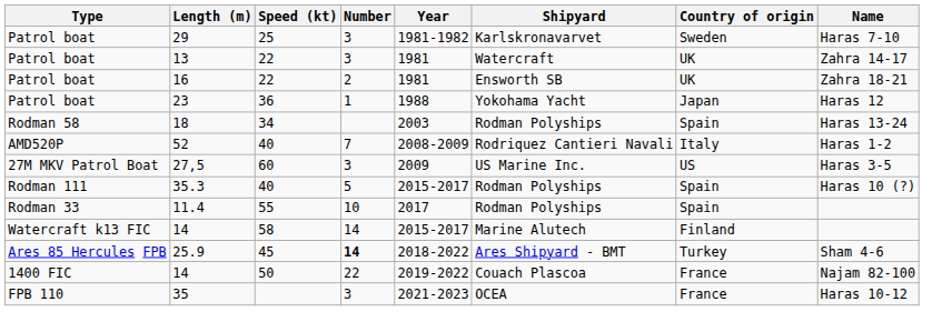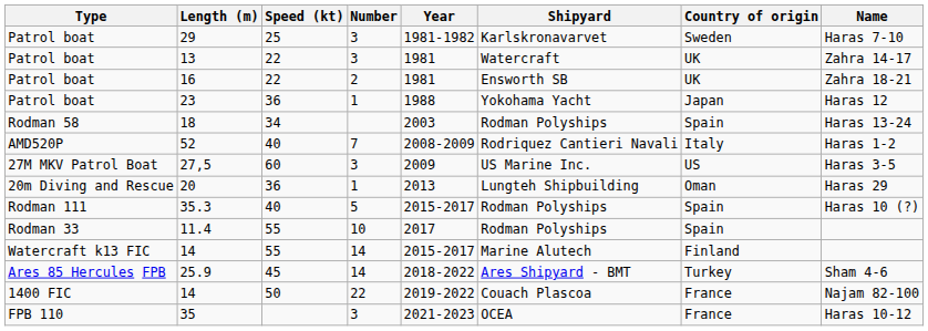 <table class="wikitable">
 <tr>
 <th>Type</th>
 <th>Length (m)</th>
 <th>Speed (kt)</th>
 <th>Number</th>
 <th>Year</th>
 <th>Shipyard</th>
 <th>Country of origin</th>
 <th>Name</th>
 </tr>
 <tr>
 <td>Patrol boat</td>
 <td>29</td>
 <td>25</td>
 <td>3</td>
 <td>1981-1982</td>
 <td>Karlskronavarvet</td>
 <td>Sweden</td>
 <td>Haras 7-10</td>
 </tr>
 <tr>
 <td>Patrol boat</td>
 <td>13</td>
 <td>22</td>
 <td>3</td>
 <td>1981</td>
 <td>Watercraft</td>
 <td>UK</td>
 <td>Zahra 14-17</td>
 </tr>
 <tr>
 <td>Patrol boat</td>
 <td>16</td>
 <td>22</td>
 <td>2</td>
 <td>1981</td>
 <td>Ensworth SB</td>
 <td>UK</td>
 <td>Zahra 18-21</td>
 </tr>
 <tr>
 <td>Patrol boat</td>
 <td>23</td>
 <td>36</td>
 <td>1</td>
 <td>1988</td>
 <td>Yokohama Yacht</td>
 <td>Japan</td>
 <td>Haras 12</td>
 </tr>
 <tr>
 <td>Rodman 58</td>
 <td>18</td>
 <td>34</td>
 <td></td>
 <td>2003</td>
 <td>Rodman Polyships</td>
 <td>Spain</td>
 <td>Haras 13-24</td>
 </tr>
 <tr>
 <td>AMD520P</td>
 <td>52</td>
 <td>40</td>
 <td>7</td>
 <td>2008-2009</td>
 <td>Rodriquez Cantieri Navali</td>
 <td>Italy</td>
 <td>Haras 1-2</td>
 </tr>
 <tr>
 <td>27M MKV Patrol Boat</td>
 <td>27,5</td>
 <td>60</td>
 <td>3</td>
 <td>2009</td>
 <td>US Marine Inc.</td>
 <td>US</td>
 <td>Haras 3-5</td>
 </tr>
 <tr>
+<td>20m Diving and Rescue</td>
+<td>20</td>
+<td>36</td>
+<td>1</td>
+<td>2013</td>
+<td>Lungteh Shipbuilding</td>
+<td>Oman</td>
+<td>Haras 29</td>
+</tr>
+<tr>
 <td>Rodman 111</td>
 <td>35.3</td>
 <td>40</td>
 <td>5</td>
 <td>2015-2017</td>
 <td>Rodman Polyships</td>
 <td>Spain</td>
 <td>Haras 10 (?)</td>
 </tr>
 <tr>
 <td>Rodman 33</td>
 <td>11.4</td>
 <td>55</td>
 <td>10</td>
 <td>2017</td>
 <td>Rodman Polyships</td>
 <td>Spain</td>
 <td></td>
 </tr>
 <tr>
 <td>Watercraft k13 FIC</td>
 <td>14</td>
-<td>58</td>
+<td>55</td>
 <td>14</td>
 <td>2015-2017</td>
 <td>Marine Alutech</td>
 <td>Finland</td>
 <td></td>
 </tr>
 <tr>
 <td><a href='#'>Ares 85 Hercules</a> <a href='#'>FPB</a></td>
 <td>25.9</td>
 <td>45</td>
-<td><strong>14</strong></td>
+<td>14</td>
 <td>2018-2022</td>
 <td><a href='#'>Ares Shipyard</a> - BMT</td>
 <td>Turkey</td>
 <td>Sham 4-6</td>
 </tr>
 <tr>
 <td>1400 FIC</td>
 <td>14</td>
 <td>50</td>
 <td>22</td>
 <td>2019-2022</td>
 <td>Couach Plascoa</td>
 <td>France</td>
 <td>Najam 82-100</td>
 </tr>
 <tr>
 <td>FPB 110</td>
 <td>35</td>
 <td></td>
 <td>3</td>
 <td>2021-2023</td>
 <td>OCEA</td>
 <td>France</td>
 <td>Haras 10-12</td>
 </tr>
 </table>
